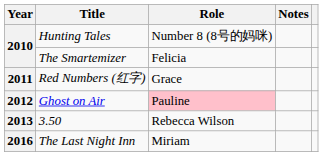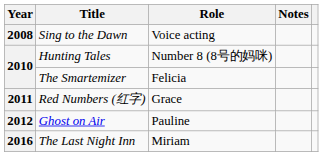 <table class="wikitable plainrowheaders sortable">
 <tr>
 <th scope="col">Year</th>
 <th scope="col">Title</th>
 <th scope="col">Role</th>
 <th scope="col" class="unsortable">Notes</th>
 <th scope="col" class="unsortable"></th>
+</tr>
+<tr>
+<th scope="row">2008</th>
+<td scope="row"><em>Sing to the Dawn</em></td>
+<td>Voice acting</td>
+<td></td>
+<td></td>
 </tr>
 <tr>
 <th scope="row" rowspan="2">2010</th>
 <td scope="row"><em>Hunting Tales</em></td>
 <td>Number 8 (8号的妈咪)</td>
 <td></td>
 <td></td>
 </tr>
 <tr>
 <td scope="row"><em>The Smartemizer</em></td>
 <td>Felicia</td>
 <td></td>
 <td></td>
 </tr>
 <tr>
 <th scope="row">2011</th>
 <td scope="row"><em>Red Numbers (红字) </em></td>
 <td>Grace</td>
 <td></td>
 <td></td>
 </tr>
 <tr>
 <th scope="row">2012</th>
 <td><em><a href='#'>Ghost on Air</a></em></td>
-<td style="background: pink;">Pauline</td>
-<td></td>
-<td></td>
-</tr>
-<tr>
-<th scope="row">2013</th>
-<td><em>3.50</em></td>
-<td>Rebecca Wilson</td>
+<td>Pauline</td>
 <td></td>
 <td></td>
 </tr>
 <tr>
 <th scope="row">2016</th>
 <td><em>The Last Night Inn</em></td>
 <td>Miriam</td>
 <td></td>
 <td></td>
 </tr>
 </table>
